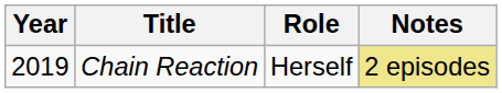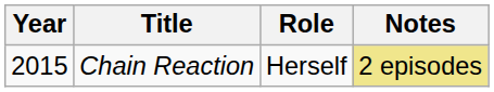 <table class="wikitable sortable">
 <tr>
 <th>Year</th>
 <th>Title</th>
 <th>Role</th>
 <th class="unsortable">Notes</th>
 </tr>
 <tr>
-<td>2019</td>
+<td>2015</td>
 <td><em>Chain Reaction</em></td>
 <td>Herself</td>
 <td style="background: khaki;">2 episodes</td>
 </tr>
 </table>
